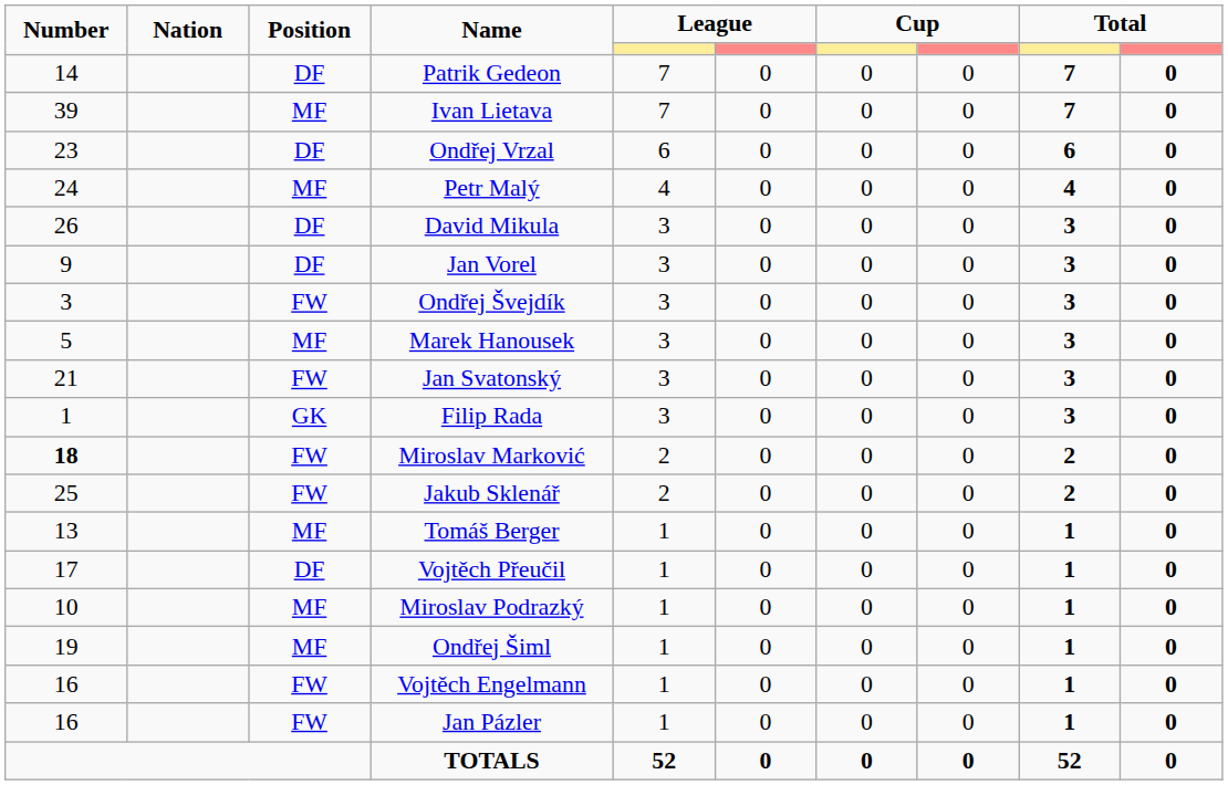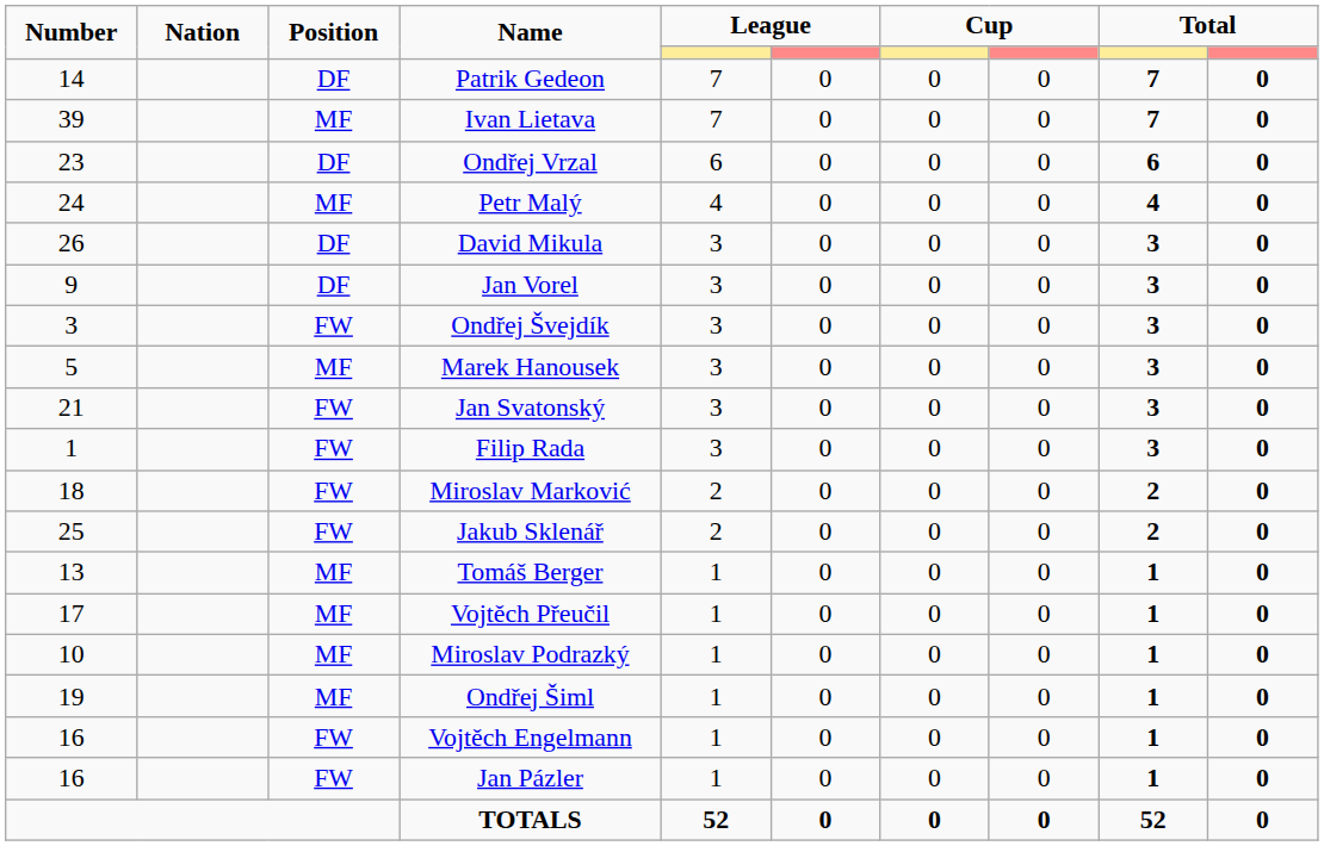 <table class="wikitable" style="font-size: 100%; text-align: center">
 <tr>
 <td rowspan="2" width="10%" align="center"><strong>Number</strong></td>
 <td rowspan="2" width="10%" align="center"><strong>Nation</strong></td>
 <td rowspan="2" width="10%" align="center"><strong>Position</strong></td>
 <td rowspan="2" width="20%" align="center"><strong>Name</strong></td>
 <td colspan="2" align="center"><strong>League</strong></td>
 <td colspan="2" align="center"><strong>Cup</strong></td>
 <td colspan="2" align="center"><strong>Total</strong></td>
 </tr>
 <tr>
 <th width=60 style="background: #FFEE99"></th>
 <th width=60 style="background: #FF8888"></th>
 <th width=60 style="background: #FFEE99"></th>
 <th width=60 style="background: #FF8888"></th>
 <th width=60 style="background: #FFEE99"></th>
 <th width=60 style="background: #FF8888"></th>
 </tr>
 <tr>
 <td>14</td>
 <td></td>
 <td><a href='#'>DF</a></td>
 <td><a href='#'>Patrik Gedeon</a></td>
 <td>7</td>
 <td>0</td>
 <td>0</td>
 <td>0</td>
 <td><strong>7</strong></td>
 <td><strong>0</strong></td>
 </tr>
 <tr>
 <td>39</td>
 <td></td>
 <td><a href='#'>MF</a></td>
 <td><a href='#'>Ivan Lietava</a></td>
 <td>7</td>
 <td>0</td>
 <td>0</td>
 <td>0</td>
 <td><strong>7</strong></td>
 <td><strong>0</strong></td>
 </tr>
 <tr>
 <td>23</td>
 <td></td>
 <td><a href='#'>DF</a></td>
 <td><a href='#'>Ondřej Vrzal</a></td>
 <td>6</td>
 <td>0</td>
 <td>0</td>
 <td>0</td>
 <td><strong>6</strong></td>
 <td><strong>0</strong></td>
 </tr>
 <tr>
 <td>24</td>
 <td></td>
 <td><a href='#'>MF</a></td>
 <td><a href='#'>Petr Malý</a></td>
 <td>4</td>
 <td>0</td>
 <td>0</td>
 <td>0</td>
 <td><strong>4</strong></td>
 <td><strong>0</strong></td>
 </tr>
 <tr>
 <td>26</td>
 <td></td>
 <td><a href='#'>DF</a></td>
 <td><a href='#'>David Mikula</a></td>
 <td>3</td>
 <td>0</td>
 <td>0</td>
 <td>0</td>
 <td><strong>3</strong></td>
 <td><strong>0</strong></td>
 </tr>
 <tr>
 <td>9</td>
 <td></td>
 <td><a href='#'>DF</a></td>
 <td><a href='#'>Jan Vorel</a></td>
 <td>3</td>
 <td>0</td>
 <td>0</td>
 <td>0</td>
 <td><strong>3</strong></td>
 <td><strong>0</strong></td>
 </tr>
 <tr>
 <td>3</td>
 <td></td>
 <td><a href='#'>FW</a></td>
 <td><a href='#'>Ondřej Švejdík</a></td>
 <td>3</td>
 <td>0</td>
 <td>0</td>
 <td>0</td>
 <td><strong>3</strong></td>
 <td><strong>0</strong></td>
 </tr>
 <tr>
 <td>5</td>
 <td></td>
 <td><a href='#'>MF</a></td>
 <td><a href='#'>Marek Hanousek</a></td>
 <td>3</td>
 <td>0</td>
 <td>0</td>
 <td>0</td>
 <td><strong>3</strong></td>
 <td><strong>0</strong></td>
 </tr>
 <tr>
 <td>21</td>
 <td></td>
 <td><a href='#'>FW</a></td>
 <td><a href='#'>Jan Svatonský</a></td>
 <td>3</td>
 <td>0</td>
 <td>0</td>
 <td>0</td>
 <td><strong>3</strong></td>
 <td><strong>0</strong></td>
 </tr>
 <tr>
 <td>1</td>
 <td></td>
-<td><a href='#'>GK</a></td>
+<td><a href='#'>FW</a></td>
 <td><a href='#'>Filip Rada</a></td>
 <td>3</td>
 <td>0</td>
 <td>0</td>
 <td>0</td>
 <td><strong>3</strong></td>
 <td><strong>0</strong></td>
 </tr>
 <tr>
-<td><strong>18</strong></td>
+<td>18</td>
 <td></td>
 <td><a href='#'>FW</a></td>
 <td><a href='#'>Miroslav Marković</a></td>
 <td>2</td>
 <td>0</td>
 <td>0</td>
 <td>0</td>
 <td><strong>2</strong></td>
 <td><strong>0</strong></td>
 </tr>
 <tr>
 <td>25</td>
 <td></td>
 <td><a href='#'>FW</a></td>
 <td><a href='#'>Jakub Sklenář</a></td>
 <td>2</td>
 <td>0</td>
 <td>0</td>
 <td>0</td>
 <td><strong>2</strong></td>
 <td><strong>0</strong></td>
 </tr>
 <tr>
 <td>13</td>
 <td></td>
 <td><a href='#'>MF</a></td>
 <td><a href='#'>Tomáš Berger</a></td>
 <td>1</td>
 <td>0</td>
 <td>0</td>
 <td>0</td>
 <td><strong>1</strong></td>
 <td><strong>0</strong></td>
 </tr>
 <tr>
 <td>17</td>
 <td></td>
-<td><a href='#'>DF</a></td>
+<td><a href='#'>MF</a></td>
 <td><a href='#'>Vojtěch Přeučil</a></td>
 <td>1</td>
 <td>0</td>
 <td>0</td>
 <td>0</td>
 <td><strong>1</strong></td>
 <td><strong>0</strong></td>
 </tr>
 <tr>
 <td>10</td>
 <td></td>
 <td><a href='#'>MF</a></td>
 <td><a href='#'>Miroslav Podrazký</a></td>
 <td>1</td>
 <td>0</td>
 <td>0</td>
 <td>0</td>
 <td><strong>1</strong></td>
 <td><strong>0</strong></td>
 </tr>
 <tr>
 <td>19</td>
 <td></td>
 <td><a href='#'>MF</a></td>
 <td><a href='#'>Ondřej Šiml</a></td>
 <td>1</td>
 <td>0</td>
 <td>0</td>
 <td>0</td>
 <td><strong>1</strong></td>
 <td><strong>0</strong></td>
 </tr>
 <tr>
 <td>16</td>
 <td></td>
 <td><a href='#'>FW</a></td>
 <td><a href='#'>Vojtěch Engelmann</a></td>
 <td>1</td>
 <td>0</td>
 <td>0</td>
 <td>0</td>
 <td><strong>1</strong></td>
 <td><strong>0</strong></td>
 </tr>
 <tr>
 <td>16</td>
 <td></td>
 <td><a href='#'>FW</a></td>
 <td><a href='#'>Jan Pázler</a></td>
 <td>1</td>
 <td>0</td>
 <td>0</td>
 <td>0</td>
 <td><strong>1</strong></td>
 <td><strong>0</strong></td>
 </tr>
 <tr>
 <td colspan="3"></td>
 <td><strong>TOTALS</strong></td>
 <td><strong>52</strong></td>
 <td><strong>0</strong></td>
 <td><strong>0</strong></td>
 <td><strong>0</strong></td>
 <td><strong>52</strong></td>
 <td><strong>0</strong></td>
 </tr>
 </table>
